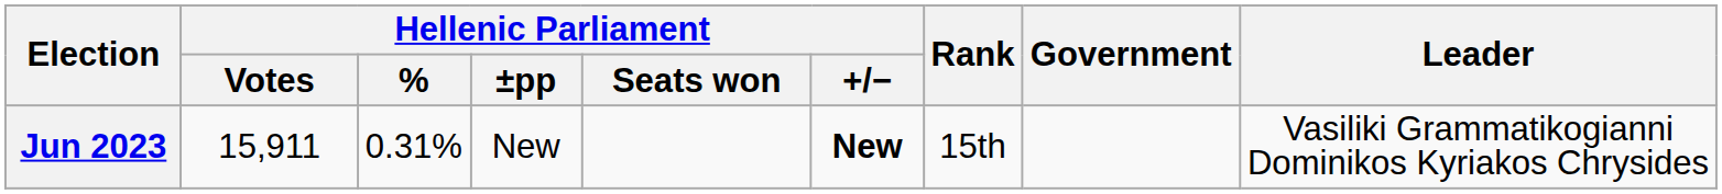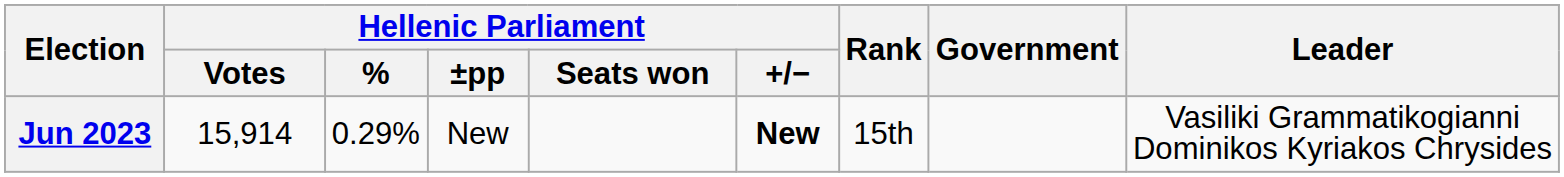 <table class="wikitable" style="text-align:center; line-height:16px;">
 <tr>
 <th rowspan="2" style="width:75px;">Election</th>
 <th colspan="5"><a href='#'>Hellenic Parliament</a></th>
 <th rowspan="2" style="width:30px;">Rank</th>
 <th rowspan="2">Government</th>
 <th rowspan="2">Leader</th>
 </tr>
 <tr>
 <th style="width:75px;">Votes</th>
 <th style="width:45px;">%</th>
 <th style="width:45px;">±pp</th>
 <th style="width:100px;">Seats won</th>
 <th style="width:45px;">+/−</th>
 </tr>
 <tr>
 <th><a href='#'>Jun 2023</a></th>
-<td>15,911</td>
-<td>0.31%</td>
+<td>15,914</td>
+<td>0.29%</td>
 <td>New</td>
 <td></td>
 <td><strong>New</strong></td>
 <td>15th</td>
 <td></td>
 <td>Vasiliki Grammatikogianni<br>Dominikos Kyriakos Chrysides</td>
 </tr>
 </table>
